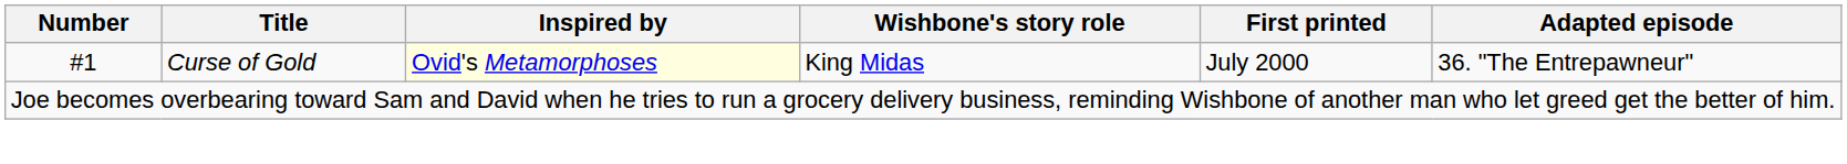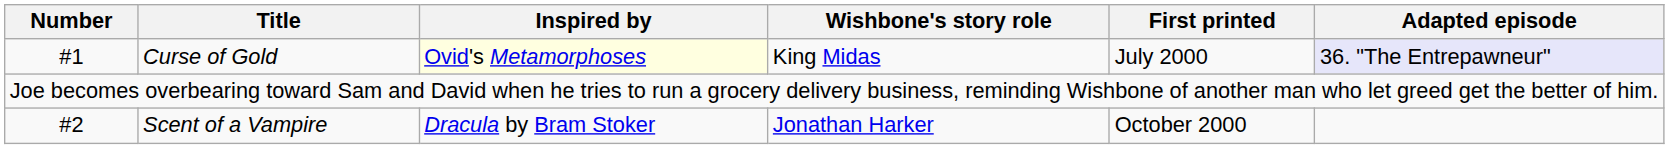 <table class="wikitable"  border="1">
 <tr>
 <th>Number</th>
 <th>Title</th>
 <th>Inspired by</th>
 <th>Wishbone's story role</th>
 <th>First printed</th>
 <th>Adapted episode</th>
 </tr>
 <tr>
 <td align="center">#1</td>
 <td><em>Curse of Gold</em></td>
 <td style="background: lightyellow;"><a href='#'>Ovid</a>'s <em><a href='#'>Metamorphoses</a></em></td>
 <td>King <a href='#'>Midas</a></td>
 <td>July 2000</td>
-<td>36. "The Entrepawneur"</td>
+<td style="background: lavender;">36. "The Entrepawneur"</td>
 </tr>
 <tr>
 <td colspan="6">Joe becomes overbearing toward Sam and David when he tries to run a grocery delivery business, reminding Wishbone of another man who let greed get the better of him.</td>
 </tr>
+<tr>
+<td align="center">#2</td>
+<td><em>Scent of a Vampire</em></td>
+<td><em><a href='#'>Dracula</a></em> by <a href='#'>Bram Stoker</a></td>
+<td><a href='#'>Jonathan Harker</a></td>
+<td>October 2000</td>
+<td></td>
+</tr>
 </table>
